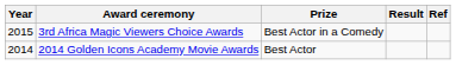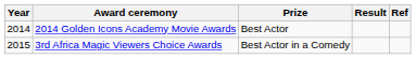 <table class ="wikitable">
 <tr>
 <th>Year</th>
 <th>Award ceremony</th>
 <th>Prize</th>
 <th>Result</th>
 <th>Ref</th>
 </tr>
 <tr>
+<td>2014</td>
+<td><a href='#'>2014 Golden Icons Academy Movie Awards</a></td>
+<td>Best Actor</td>
+<td></td>
+<td></td>
+</tr>
+<tr>
 <td>2015</td>
 <td><a href='#'>3rd Africa Magic Viewers Choice Awards</a></td>
 <td>Best Actor in a Comedy</td>
 <td></td>
 <td></td>
 </tr>
-<tr>
-<td>2014</td>
-<td><a href='#'>2014 Golden Icons Academy Movie Awards</a></td>
-<td>Best Actor</td>
-<td></td>
-<td></td>
-</tr>
 </table>
